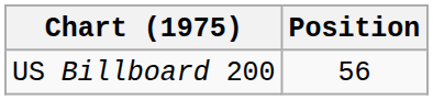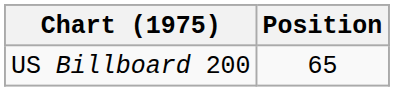 <table class="wikitable">
 <tr>
 <th>Chart (1975)</th>
 <th>Position</th>
 </tr>
 <tr>
 <td>US <em>Billboard</em> 200</td>
-<td align="center">56</td>
+<td align="center">65</td>
 </tr>
 </table>
